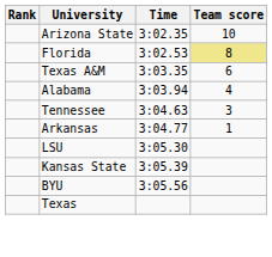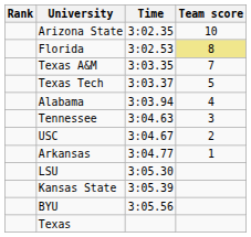 <table class="wikitable sortable plainrowheaders" style="text-align:center">
 <tr>
 <th scope="col">Rank</th>
 <th scope="col">University</th>
 <th scope="col">Time</th>
 <th scope="col">Team score</th>
 </tr>
 <tr>
 <td></td>
 <td align=left>Arizona State</td>
 <td>3:02.35</td>
 <td>10</td>
 </tr>
 <tr>
 <td></td>
 <td align=left>Florida</td>
 <td>3:02.53</td>
 <td style="background: khaki;">8</td>
 </tr>
 <tr>
 <td></td>
 <td align=left>Texas A&M</td>
 <td>3:03.35</td>
-<td>6</td>
+<td>7</td>
+</tr>
+<tr>
+<td></td>
+<td align=left>Texas Tech</td>
+<td>3:03.37</td>
+<td>5</td>
 </tr>
 <tr>
 <td></td>
 <td align=left>Alabama</td>
 <td>3:03.94</td>
 <td>4</td>
 </tr>
 <tr>
 <td></td>
 <td align=left>Tennessee</td>
 <td>3:04.63</td>
 <td>3</td>
+</tr>
+<tr>
+<td></td>
+<td align=left>USC</td>
+<td>3:04.67</td>
+<td>2</td>
 </tr>
 <tr>
 <td></td>
 <td align=left>Arkansas</td>
 <td>3:04.77</td>
 <td>1</td>
 </tr>
 <tr>
 <td></td>
 <td align=left>LSU</td>
 <td>3:05.30</td>
 <td></td>
 </tr>
 <tr>
 <td></td>
 <td align=left>Kansas State</td>
 <td>3:05.39</td>
 <td></td>
 </tr>
 <tr>
 <td></td>
 <td align=left>BYU</td>
 <td>3:05.56</td>
 <td></td>
 </tr>
 <tr>
 <td></td>
 <td align=left>Texas</td>
 <td></td>
 <td></td>
 </tr>
 </table>
